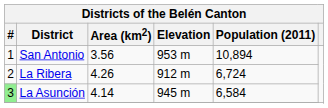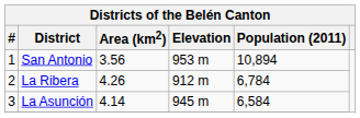 <table class="wikitable" style="margin:1em auto;">
 <tr>
 <th colspan="6">Districts of the Belén Canton</th>
 </tr>
 <tr>
 <th>#</th>
 <th>District</th>
 <th>Area (km<sup>2</sup>)</th>
 <th>Elevation</th>
 <th>Population (2011)</th>
 <th></th>
 </tr>
 <tr>
 <td>1</td>
 <td><a href='#'>San Antonio</a></td>
 <td>3.56</td>
 <td>953 m</td>
 <td>10,894</td>
 <td rowspan="6"></td>
 </tr>
 <tr>
 <td>2</td>
 <td><a href='#'>La Ribera</a></td>
 <td>4.26</td>
 <td>912 m</td>
-<td>6,724</td>
+<td>6,784</td>
 </tr>
 <tr>
-<td style="background: lightgreen;">3</td>
+<td>3</td>
 <td><a href='#'>La Asunción</a></td>
 <td>4.14</td>
 <td>945 m</td>
 <td>6,584</td>
 </tr>
 <tr>
 </tr>
 </table>
